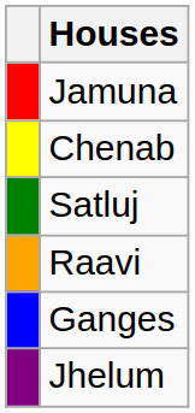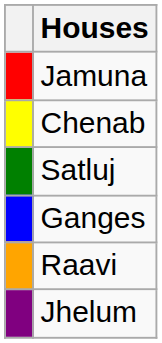 <table class="wikitable">
 <tr>
 <th style="width: 0.5em"></th>
 <th>Houses</th>
 </tr>
 <tr>
 <td style="background:red;"></td>
 <td>Jamuna</td>
 </tr>
 <tr>
 <td style="background:yellow;"></td>
 <td>Chenab</td>
 </tr>
 <tr>
 <td style="background:green;"></td>
 <td>Satluj</td>
 </tr>
 <tr>
+<td style="background:blue;"></td>
+<td>Ganges</td>
+</tr>
+<tr>
 <td style="background:orange;"></td>
 <td>Raavi</td>
-</tr>
-<tr>
-<td style="background:blue;"></td>
-<td>Ganges</td>
 </tr>
 <tr>
 <td style="background:purple;"></td>
 <td>Jhelum</td>
 </tr>
 </table>
